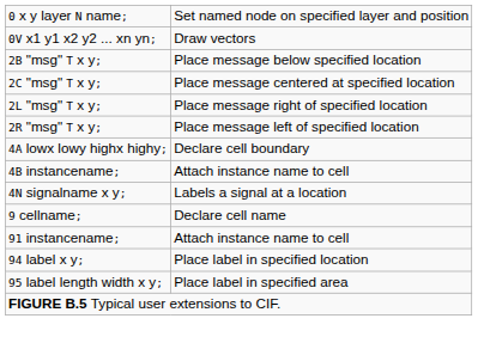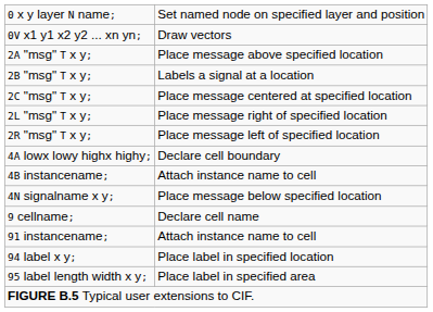 <table class="wikitable" style="margin:auto">
 <tr>
 <td><code>0</code> x y layer <code>N</code> name<code>;</code></td>
 <td>Set named node on specified layer and position</td>
 </tr>
 <tr>
 <td><code>0V</code> x1 y1 x2 y2 ... xn yn<code>;</code></td>
 <td>Draw vectors</td>
 </tr>
 <tr>
+<td><code>2A</code> "msg" <code>T</code> x y<code>;</code></td>
+<td>Place message above specified location</td>
+</tr>
+<tr>
 <td><code>2B</code> "msg" <code>T</code> x y<code>;</code></td>
-<td>Place message below specified location</td>
+<td>Labels a signal at a location</td>
 </tr>
 <tr>
 <td><code>2C</code> "msg" <code>T</code> x y<code>;</code></td>
 <td>Place message centered at specified location</td>
 </tr>
 <tr>
 <td><code>2L</code> "msg" <code>T</code> x y<code>;</code></td>
 <td>Place message right of specified location</td>
 </tr>
 <tr>
 <td><code>2R</code> "msg" <code>T</code> x y<code>;</code></td>
 <td>Place message left of specified location</td>
 </tr>
 <tr>
 <td><code>4A</code> lowx lowy highx highy<code>;</code></td>
 <td>Declare cell boundary</td>
 </tr>
 <tr>
 <td><code>4B</code> instancename<code>;</code></td>
 <td>Attach instance name to cell</td>
 </tr>
 <tr>
 <td><code>4N</code> signalname x y<code>;</code></td>
-<td>Labels a signal at a location</td>
+<td>Place message below specified location</td>
 </tr>
 <tr>
 <td><code>9</code> cellname<code>;</code></td>
 <td>Declare cell name</td>
 </tr>
 <tr>
 <td><code>91</code> instancename<code>;</code></td>
 <td>Attach instance name to cell</td>
 </tr>
 <tr>
 <td><code>94</code> label x y<code>;</code></td>
 <td>Place label in specified location</td>
 </tr>
 <tr>
 <td><code>95</code> label length width x y<code>;</code></td>
 <td>Place label in specified area</td>
 </tr>
 <tr>
 <td colspan=2><strong>FIGURE B.5 </strong>Typical user extensions to CIF.</td>
 </tr>
 </table>
